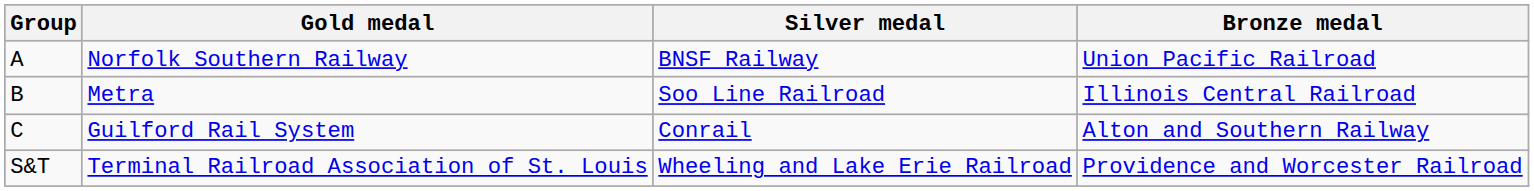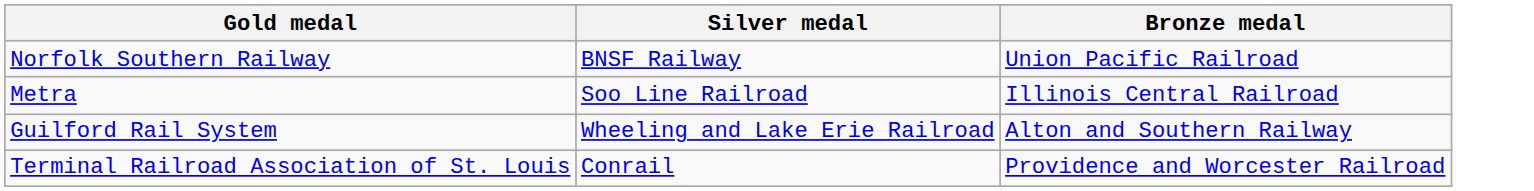 <table class="wikitable">
 <tr>
-<th>Group</th>
 <th>Gold medal</th>
 <th>Silver medal</th>
 <th>Bronze medal</th>
 </tr>
 <tr>
-<td>A</td>
 <td><a href='#'>Norfolk Southern Railway</a></td>
 <td><a href='#'>BNSF Railway</a></td>
 <td><a href='#'>Union Pacific Railroad</a></td>
 </tr>
 <tr>
-<td>B</td>
 <td><a href='#'>Metra</a></td>
 <td><a href='#'>Soo Line Railroad</a></td>
 <td><a href='#'>Illinois Central Railroad</a></td>
 </tr>
 <tr>
-<td>C</td>
 <td><a href='#'>Guilford Rail System</a></td>
-<td><a href='#'>Conrail</a></td>
+<td><a href='#'>Wheeling and Lake Erie Railroad</a></td>
 <td><a href='#'>Alton and Southern Railway</a></td>
 </tr>
 <tr>
-<td>S&T</td>
 <td><a href='#'>Terminal Railroad Association of St. Louis</a></td>
-<td><a href='#'>Wheeling and Lake Erie Railroad</a></td>
+<td><a href='#'>Conrail</a></td>
 <td><a href='#'>Providence and Worcester Railroad</a></td>
 </tr>
 </table>
